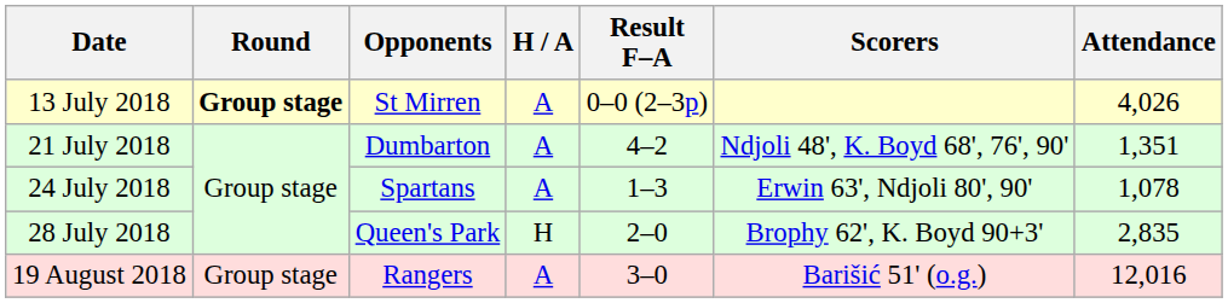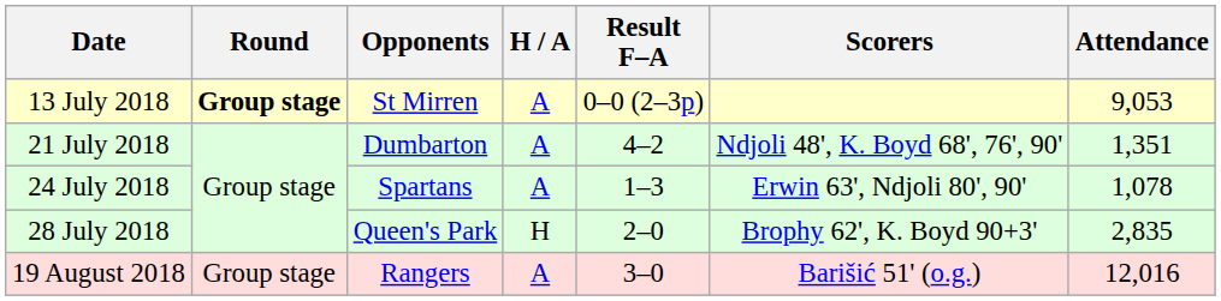 <table class="wikitable" style="text-align:center">
 <tr>
 <th>Date</th>
 <th>Round</th>
 <th>Opponents</th>
 <th>H / A</th>
 <th>Result<br>F–A</th>
 <th>Scorers</th>
 <th>Attendance</th>
 </tr>
 <tr bgcolor=#ffffcc>
 <td>13 July 2018</td>
 <td><strong>Group stage</strong></td>
 <td><a href='#'>St Mirren</a></td>
 <td><a href='#'>A</a></td>
 <td>0–0 (2–3<a href='#'>p</a>)</td>
 <td></td>
-<td>4,026</td>
+<td>9,053</td>
 </tr>
 <tr bgcolor=#ddffdd>
 <td>21 July 2018</td>
 <td rowspan=3>Group stage</td>
 <td><a href='#'>Dumbarton</a></td>
 <td><a href='#'>A</a></td>
 <td>4–2</td>
 <td><a href='#'>Ndjoli</a> 48', <a href='#'>K. Boyd</a> 68', 76', 90'</td>
 <td>1,351</td>
 </tr>
 <tr bgcolor=#ddffdd>
 <td>24 July 2018</td>
 <td><a href='#'>Spartans</a></td>
 <td><a href='#'>A</a></td>
 <td>1–3</td>
 <td><a href='#'>Erwin</a> 63', Ndjoli 80', 90'</td>
 <td>1,078</td>
 </tr>
 <tr bgcolor=#ddffdd>
 <td>28 July 2018</td>
 <td><a href='#'>Queen's Park</a></td>
 <td>H</td>
 <td>2–0</td>
 <td><a href='#'>Brophy</a> 62', K. Boyd 90+3'</td>
 <td>2,835</td>
 </tr>
 <tr bgcolor=#ffdddd>
 <td>19 August 2018</td>
 <td>Group stage</td>
 <td><a href='#'>Rangers</a></td>
 <td><a href='#'>A</a></td>
 <td>3–0</td>
 <td><a href='#'>Barišić</a> 51' (<a href='#'>o.g.</a>)</td>
 <td>12,016</td>
 </tr>
 </table>
